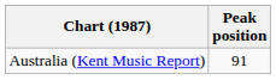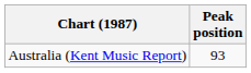 <table class="wikitable">
 <tr>
 <th>Chart (1987)</th>
 <th>Peak<br>position</th>
 </tr>
 <tr>
 <td>Australia (<a href='#'>Kent Music Report</a>)</td>
-<td style="text-align:center;">91</td>
+<td style="text-align:center;">93</td>
 </tr>
 </table>
